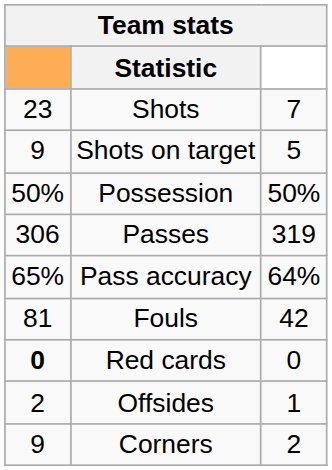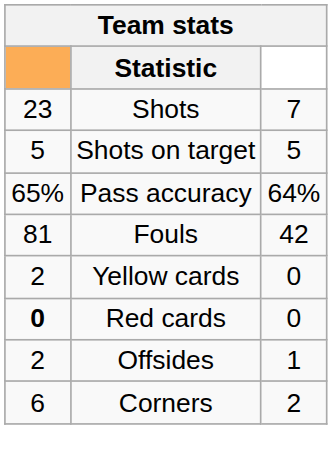 <table class="wikitable" style="margin-left: auto; margin-right: auto; border: none; text-align:center;">
 <tr>
 <th colspan=3>Team stats</th>
 </tr>
 <tr>
 <th style="background: #FCAD56; color: #009E49;"> <a href='#'></a></th>
 <th>Statistic</th>
 <th style="background: #FFFFFF; color: #e70013;"> <a href='#'></a></th>
 </tr>
 <tr>
 <td>23</td>
 <td>Shots</td>
 <td>7</td>
 </tr>
 <tr>
-<td>9</td>
+<td>5</td>
 <td>Shots on target</td>
 <td>5</td>
-</tr>
-<tr>
-<td>50%</td>
-<td>Possession</td>
-<td>50%</td>
-</tr>
-<tr>
-<td>306</td>
-<td>Passes</td>
-<td>319</td>
 </tr>
 <tr>
 <td>65%</td>
 <td>Pass accuracy</td>
 <td>64%</td>
 </tr>
 <tr>
 <td>81</td>
 <td>Fouls</td>
 <td>42</td>
 </tr>
 <tr>
+<td>2</td>
+<td>Yellow cards</td>
+<td>0</td>
+</tr>
+<tr>
 <td><strong>0</strong></td>
 <td>Red cards</td>
 <td>0</td>
 </tr>
 <tr>
 <td>2</td>
 <td>Offsides</td>
 <td>1</td>
 </tr>
 <tr>
-<td>9</td>
+<td>6</td>
 <td>Corners</td>
 <td>2</td>
 </tr>
 </table>
